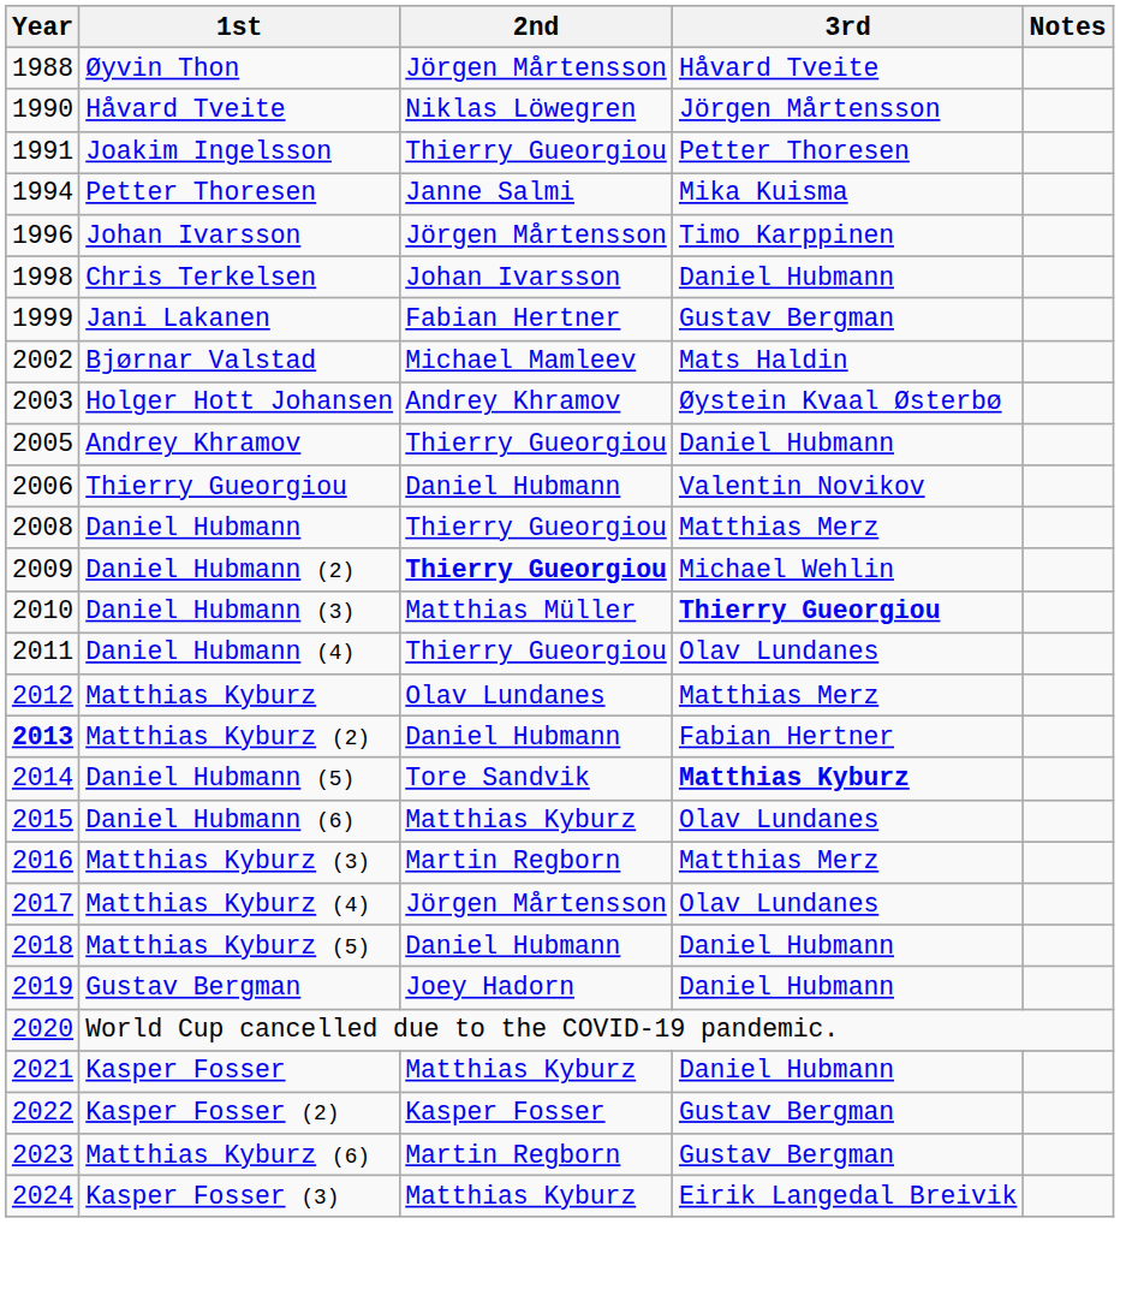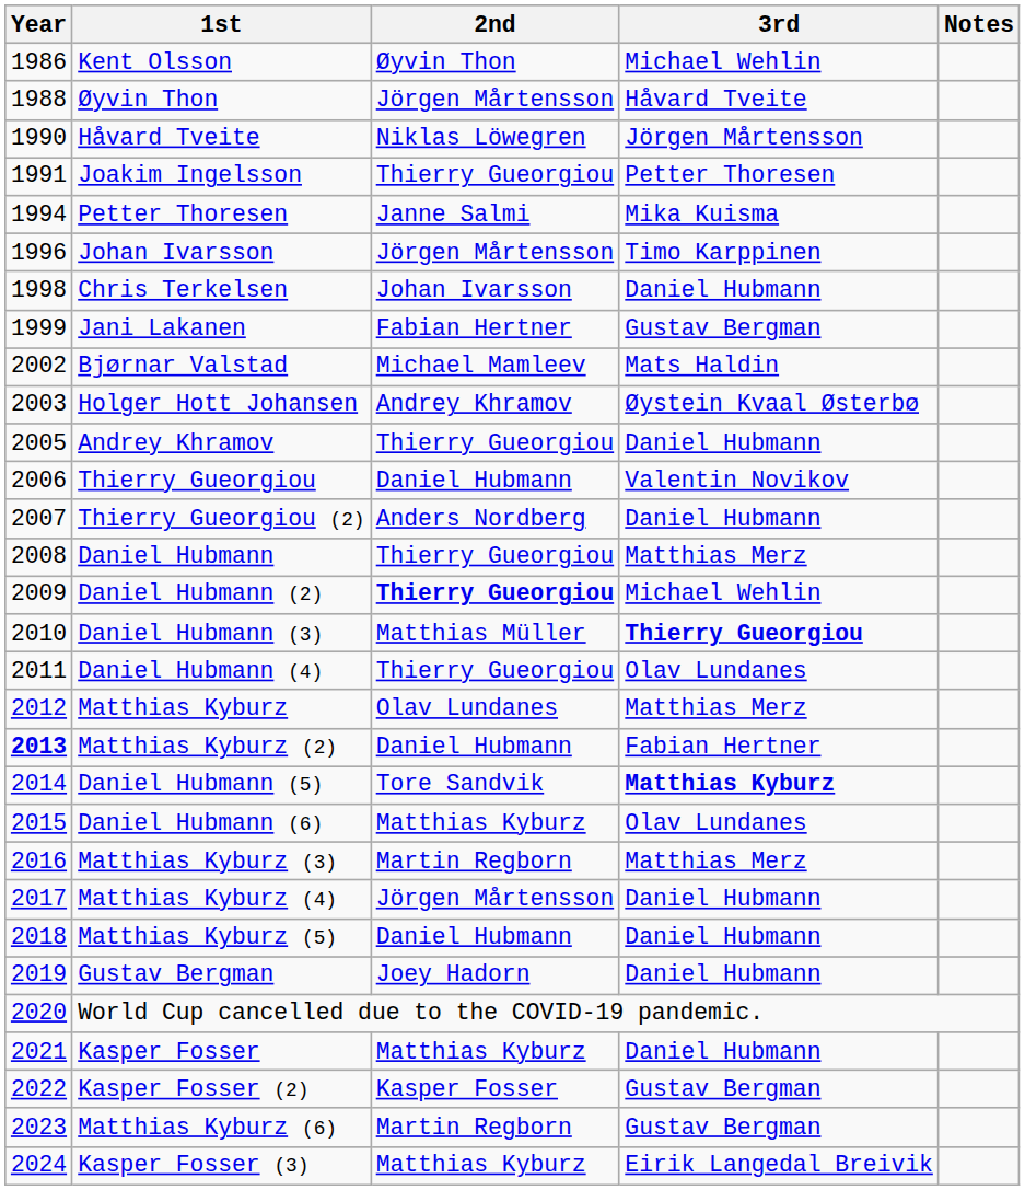 <table class="wikitable">
 <tr>
 <th>Year</th>
 <th>1st</th>
 <th>2nd</th>
 <th>3rd</th>
 <th>Notes</th>
+</tr>
+<tr>
+<td>1986</td>
+<td> <a href='#'>Kent Olsson</a></td>
+<td> <a href='#'>Øyvin Thon</a></td>
+<td> <a href='#'>Michael Wehlin</a></td>
+<td></td>
 </tr>
 <tr>
 <td>1988</td>
 <td> <a href='#'>Øyvin Thon</a></td>
 <td> <a href='#'>Jörgen Mårtensson</a></td>
 <td> <a href='#'>Håvard Tveite</a></td>
 <td></td>
 </tr>
 <tr>
 <td>1990</td>
 <td> <a href='#'>Håvard Tveite</a></td>
 <td> <a href='#'>Niklas Löwegren</a></td>
 <td> <a href='#'>Jörgen Mårtensson</a></td>
 <td></td>
 </tr>
 <tr>
 <td>1991</td>
 <td> <a href='#'>Joakim Ingelsson</a></td>
 <td> <a href='#'>Thierry Gueorgiou</a></td>
 <td> <a href='#'>Petter Thoresen</a></td>
 <td></td>
 </tr>
 <tr>
 <td>1994</td>
 <td> <a href='#'>Petter Thoresen</a></td>
 <td> <a href='#'>Janne Salmi</a></td>
 <td> <a href='#'>Mika Kuisma</a></td>
 <td></td>
 </tr>
 <tr>
 <td>1996</td>
 <td> <a href='#'>Johan Ivarsson</a></td>
 <td> <a href='#'>Jörgen Mårtensson</a></td>
 <td> <a href='#'>Timo Karppinen</a></td>
 <td></td>
 </tr>
 <tr>
 <td>1998</td>
 <td> <a href='#'>Chris Terkelsen</a></td>
 <td> <a href='#'>Johan Ivarsson</a></td>
 <td> <a href='#'>Daniel Hubmann</a></td>
 <td></td>
 </tr>
 <tr>
 <td>1999</td>
 <td> <a href='#'>Jani Lakanen</a></td>
 <td> <a href='#'>Fabian Hertner</a></td>
 <td> <a href='#'>Gustav Bergman</a></td>
 <td></td>
 </tr>
 <tr>
 <td>2002</td>
 <td> <a href='#'>Bjørnar Valstad</a></td>
 <td> <a href='#'>Michael Mamleev</a></td>
 <td> <a href='#'>Mats Haldin</a></td>
 <td></td>
 </tr>
 <tr>
 <td>2003</td>
 <td> <a href='#'>Holger Hott Johansen</a></td>
 <td> <a href='#'>Andrey Khramov</a></td>
 <td> <a href='#'>Øystein Kvaal Østerbø</a></td>
 <td></td>
 </tr>
 <tr>
 <td>2005</td>
 <td> <a href='#'>Andrey Khramov</a></td>
 <td> <a href='#'>Thierry Gueorgiou</a></td>
 <td> <a href='#'>Daniel Hubmann</a></td>
 <td></td>
 </tr>
 <tr>
 <td>2006</td>
 <td> <a href='#'>Thierry Gueorgiou</a></td>
 <td> <a href='#'>Daniel Hubmann</a></td>
 <td> <a href='#'>Valentin Novikov</a></td>
 <td></td>
 </tr>
 <tr>
+<td>2007</td>
+<td> <a href='#'>Thierry Gueorgiou</a> <small>(2)</small></td>
+<td> <a href='#'>Anders Nordberg</a></td>
+<td> <a href='#'>Daniel Hubmann</a></td>
+<td></td>
+</tr>
+<tr>
 <td>2008</td>
 <td> <a href='#'>Daniel Hubmann</a></td>
 <td> <a href='#'>Thierry Gueorgiou</a></td>
 <td> <a href='#'>Matthias Merz</a></td>
 <td></td>
 </tr>
 <tr>
 <td>2009</td>
 <td> <a href='#'>Daniel Hubmann</a> <small>(2)</small></td>
 <td><strong> <a href='#'>Thierry Gueorgiou</a></strong></td>
 <td> <a href='#'>Michael Wehlin</a></td>
 <td></td>
 </tr>
 <tr>
 <td>2010</td>
 <td> <a href='#'>Daniel Hubmann</a> <small>(3)</small></td>
 <td> <a href='#'>Matthias Müller</a></td>
 <td><strong> <a href='#'>Thierry Gueorgiou</a></strong></td>
 <td></td>
 </tr>
 <tr>
 <td>2011</td>
 <td> <a href='#'>Daniel Hubmann</a> <small>(4)</small></td>
 <td> <a href='#'>Thierry Gueorgiou</a></td>
 <td> <a href='#'>Olav Lundanes</a></td>
 <td></td>
 </tr>
 <tr>
 <td><a href='#'>2012</a></td>
 <td> <a href='#'>Matthias Kyburz</a></td>
 <td> <a href='#'>Olav Lundanes</a></td>
 <td> <a href='#'>Matthias Merz</a></td>
 <td></td>
 </tr>
 <tr>
 <td><strong><a href='#'>2013</a></strong></td>
 <td> <a href='#'>Matthias Kyburz</a> <small>(2)</small></td>
 <td> <a href='#'>Daniel Hubmann</a></td>
 <td> <a href='#'>Fabian Hertner</a></td>
 <td></td>
 </tr>
 <tr>
 <td><a href='#'>2014</a></td>
 <td> <a href='#'>Daniel Hubmann</a> <small>(5)</small></td>
 <td> <a href='#'>Tore Sandvik</a></td>
 <td><strong> <a href='#'>Matthias Kyburz</a></strong></td>
 <td></td>
 </tr>
 <tr>
 <td><a href='#'>2015</a></td>
 <td> <a href='#'>Daniel Hubmann</a> <small>(6)</small></td>
 <td> <a href='#'>Matthias Kyburz</a></td>
 <td> <a href='#'>Olav Lundanes</a></td>
 <td></td>
 </tr>
 <tr>
 <td><a href='#'>2016</a></td>
 <td> <a href='#'>Matthias Kyburz</a> <small>(3)</small></td>
 <td> <a href='#'>Martin Regborn </a></td>
 <td> <a href='#'>Matthias Merz</a></td>
 <td></td>
 </tr>
 <tr>
 <td><a href='#'>2017</a></td>
 <td> <a href='#'>Matthias Kyburz</a> <small>(4)</small></td>
 <td> <a href='#'>Jörgen Mårtensson</a></td>
-<td> <a href='#'>Olav Lundanes</a></td>
+<td> <a href='#'>Daniel Hubmann</a></td>
 <td></td>
 </tr>
 <tr>
 <td><a href='#'>2018</a></td>
 <td> <a href='#'>Matthias Kyburz</a> <small>(5)</small></td>
 <td> <a href='#'>Daniel Hubmann</a></td>
 <td> <a href='#'>Daniel Hubmann</a></td>
 <td></td>
 </tr>
 <tr>
 <td><a href='#'>2019</a></td>
 <td> <a href='#'>Gustav Bergman</a> <small></small></td>
 <td> <a href='#'>Joey Hadorn</a></td>
 <td> <a href='#'>Daniel Hubmann</a></td>
 <td></td>
 </tr>
 <tr>
 <td><a href='#'>2020</a></td>
 <td colspan="4">World Cup cancelled due to the COVID-19 pandemic.</td>
 </tr>
 <tr>
 <td><a href='#'>2021</a></td>
 <td> <a href='#'>Kasper Fosser</a> <small></small></td>
 <td> <a href='#'>Matthias Kyburz </a></td>
 <td> <a href='#'>Daniel Hubmann</a></td>
 <td></td>
 </tr>
 <tr>
 <td><a href='#'>2022</a></td>
 <td> <a href='#'>Kasper Fosser</a> <small>(2)</small></td>
 <td> <a href='#'>Kasper Fosser</a></td>
 <td> <a href='#'>Gustav Bergman</a></td>
 <td></td>
 </tr>
 <tr>
 <td><a href='#'>2023</a></td>
 <td> <a href='#'>Matthias Kyburz</a> <small>(6)</small></td>
 <td> <a href='#'>Martin Regborn</a></td>
 <td> <a href='#'>Gustav Bergman</a></td>
 <td></td>
 </tr>
 <tr>
 <td><a href='#'>2024</a></td>
 <td> <a href='#'>Kasper Fosser</a> <small>(3)</small></td>
 <td> <a href='#'>Matthias Kyburz</a></td>
 <td> <a href='#'>Eirik Langedal Breivik</a></td>
 <td></td>
 </tr>
 </table>
